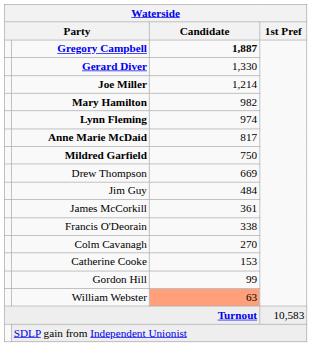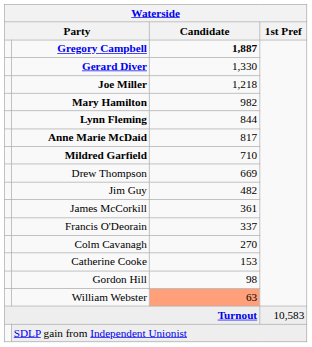 <table class="wikitable">
 <tr>
 <th colspan="4" align="center"><a href='#'>Waterside</a></th>
 </tr>
 <tr>
 <th colspan="2" align="center" width=200>Party</th>
 <th width=150>Candidate</th>
 <th width=60>1st Pref</th>
 </tr>
 <tr>
 <td></td>
 <td align="right"><strong><a href='#'>Gregory Campbell</a></strong></td>
 <td align="right"><strong>1,887</strong></td>
 </tr>
 <tr>
 <td></td>
 <td align="right"><strong><a href='#'>Gerard Diver</a></strong></td>
 <td align="right">1,330</td>
 </tr>
 <tr>
 <td></td>
 <td align="right"><strong>Joe Miller</strong></td>
-<td align="right">1,214</td>
+<td align="right">1,218</td>
 </tr>
 <tr>
 <td></td>
 <td align="right"><strong>Mary Hamilton</strong></td>
 <td align="right">982</td>
 </tr>
 <tr>
 <td></td>
 <td align="right"><strong>Lynn Fleming</strong></td>
-<td align="right">974</td>
+<td align="right">844</td>
 </tr>
 <tr>
 <td></td>
 <td align="right"><strong>Anne Marie McDaid</strong></td>
 <td align="right">817</td>
 </tr>
 <tr>
 <td></td>
 <td align="right"><strong>Mildred Garfield</strong></td>
-<td align="right">750</td>
+<td align="right">710</td>
 </tr>
 <tr>
 <td></td>
 <td align="right">Drew Thompson</td>
 <td align="right">669</td>
 </tr>
 <tr>
 <td></td>
 <td align="right">Jim Guy</td>
-<td align="right">484</td>
+<td align="right">482</td>
 </tr>
 <tr>
 <td></td>
 <td align="right">James McCorkill</td>
 <td align="right">361</td>
 </tr>
 <tr>
 <td></td>
 <td align="right">Francis O'Deorain</td>
-<td align="right">338</td>
+<td align="right">337</td>
 </tr>
 <tr>
 <td></td>
 <td align="right">Colm Cavanagh</td>
 <td align="right">270</td>
 </tr>
 <tr>
 <td></td>
 <td align="right">Catherine Cooke</td>
 <td align="right">153</td>
 </tr>
 <tr>
 <td></td>
 <td align="right">Gordon Hill</td>
-<td align="right">99</td>
+<td align="right">98</td>
 </tr>
 <tr>
 <td></td>
 <td align="right">William Webster</td>
 <td align="right" style="background: lightsalmon;">63</td>
 </tr>
 <tr bgcolor="EEEEEE">
 <td colspan=3 align="right"><strong><a href='#'>Turnout</a></strong></td>
 <td align="right">10,583</td>
 </tr>
 <tr>
 <td bgcolor=></td>
 <td colspan=4 bgcolor="EEEEEE"><a href='#'>SDLP</a> gain from <a href='#'>Independent Unionist</a></td>
 </tr>
 </table>
